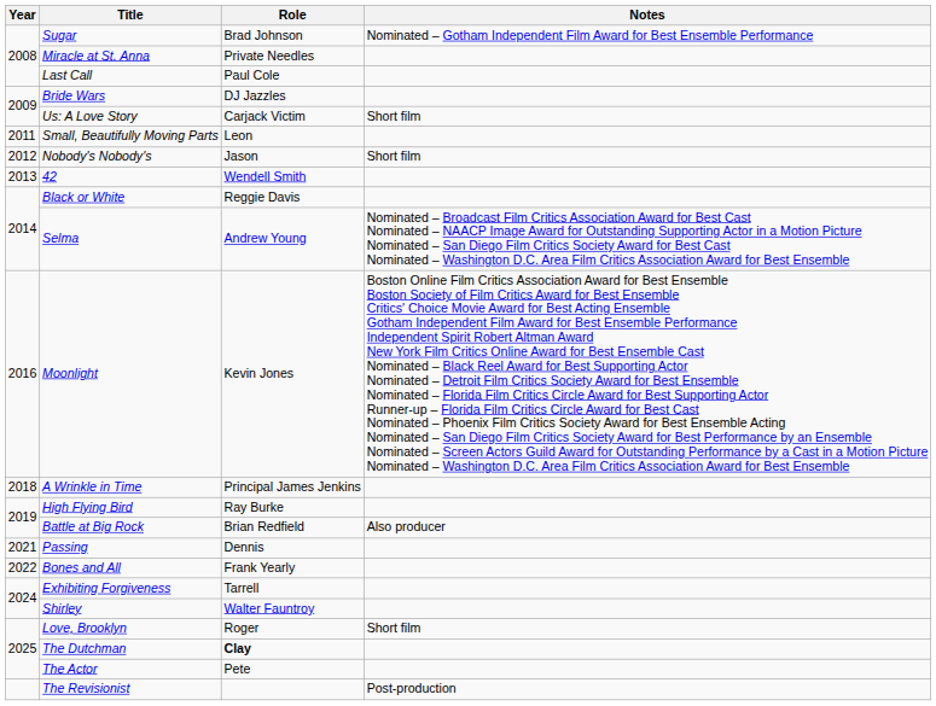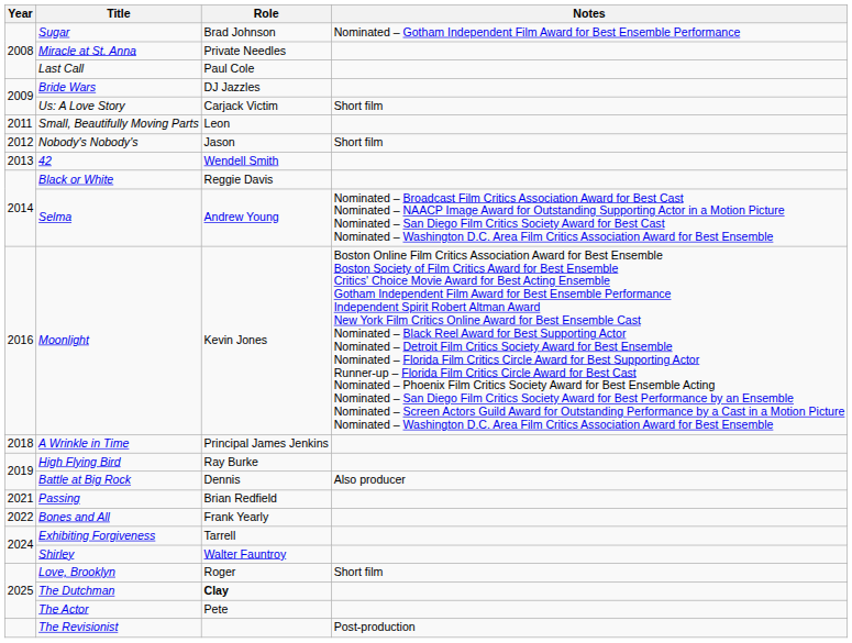 <table class="wikitable sortable">
 <tr>
 <th>Year</th>
 <th>Title</th>
 <th>Role</th>
 <th>Notes</th>
 </tr>
 <tr>
 <td rowspan=3>2008</td>
 <td><em><a href='#'>Sugar</a></em></td>
 <td>Brad Johnson</td>
 <td>Nominated – <a href='#'>Gotham Independent Film Award for Best Ensemble Performance</a></td>
 </tr>
 <tr>
 <td><em><a href='#'>Miracle at St. Anna</a></em></td>
 <td>Private Needles</td>
 <td></td>
 </tr>
 <tr>
 <td><em>Last Call</em></td>
 <td>Paul Cole</td>
 <td></td>
 </tr>
 <tr>
 <td rowspan=2>2009</td>
 <td><em><a href='#'>Bride Wars</a></em></td>
 <td>DJ Jazzles</td>
 <td></td>
 </tr>
 <tr>
 <td><em>Us: A Love Story</em></td>
 <td>Carjack Victim</td>
 <td>Short film</td>
 </tr>
 <tr>
 <td>2011</td>
 <td><em>Small, Beautifully Moving Parts</em></td>
 <td>Leon</td>
 <td></td>
 </tr>
 <tr>
 <td>2012</td>
 <td><em>Nobody's Nobody's</em></td>
 <td>Jason</td>
 <td>Short film</td>
 </tr>
 <tr>
 <td>2013</td>
 <td><em><a href='#'>42</a></em></td>
 <td><a href='#'>Wendell Smith</a></td>
 <td></td>
 </tr>
 <tr>
 <td rowspan=2>2014</td>
 <td><em><a href='#'>Black or White</a></em></td>
 <td>Reggie Davis</td>
 <td></td>
 </tr>
 <tr>
 <td><em><a href='#'>Selma</a></em></td>
 <td><a href='#'>Andrew Young</a></td>
 <td>Nominated – <a href='#'>Broadcast Film Critics Association Award for Best Cast</a><br>Nominated – <a href='#'>NAACP Image Award for Outstanding Supporting Actor in a Motion Picture</a><br>Nominated – <a href='#'>San Diego Film Critics Society Award for Best Cast</a><br>Nominated – <a href='#'>Washington D.C. Area Film Critics Association Award for Best Ensemble</a></td>
 </tr>
 <tr>
 <td>2016</td>
 <td><em><a href='#'>Moonlight</a></em></td>
 <td>Kevin Jones</td>
 <td>Boston Online Film Critics Association Award for Best Ensemble<br><a href='#'>Boston Society of Film Critics Award for Best Ensemble</a><br><a href='#'>Critics' Choice Movie Award for Best Acting Ensemble</a><br><a href='#'>Gotham Independent Film Award for Best Ensemble Performance</a><br><a href='#'>Independent Spirit Robert Altman Award</a><br><a href='#'>New York Film Critics Online Award for Best Ensemble Cast</a><br>Nominated – <a href='#'>Black Reel Award for Best Supporting Actor</a><br>Nominated – <a href='#'>Detroit Film Critics Society Award for Best Ensemble</a><br>Nominated – <a href='#'>Florida Film Critics Circle Award for Best Supporting Actor</a><br>Runner-up – <a href='#'>Florida Film Critics Circle Award for Best Cast</a><br>Nominated – Phoenix Film Critics Society Award for Best Ensemble Acting<br>Nominated – <a href='#'>San Diego Film Critics Society Award for Best Performance by an Ensemble</a><br>Nominated – <a href='#'>Screen Actors Guild Award for Outstanding Performance by a Cast in a Motion Picture</a><br>Nominated – <a href='#'>Washington D.C. Area Film Critics Association Award for Best Ensemble</a></td>
 </tr>
 <tr>
 <td>2018</td>
 <td><em><a href='#'>A Wrinkle in Time</a></em></td>
 <td>Principal James Jenkins</td>
 <td></td>
 </tr>
 <tr>
 <td rowspan=2>2019</td>
 <td><em><a href='#'>High Flying Bird</a></em></td>
 <td>Ray Burke</td>
 <td></td>
 </tr>
 <tr>
 <td><em><a href='#'>Battle at Big Rock</a></em></td>
-<td>Brian Redfield</td>
+<td>Dennis</td>
 <td>Also producer</td>
 </tr>
 <tr>
 <td>2021</td>
 <td><em><a href='#'>Passing</a></em></td>
-<td>Dennis</td>
+<td>Brian Redfield</td>
 <td></td>
 </tr>
 <tr>
 <td>2022</td>
 <td><em><a href='#'>Bones and All</a></em></td>
 <td>Frank Yearly</td>
 <td></td>
 </tr>
 <tr>
 <td rowspan=2>2024</td>
 <td><em><a href='#'>Exhibiting Forgiveness</a></em></td>
 <td>Tarrell</td>
 <td></td>
 </tr>
 <tr>
 <td><em><a href='#'>Shirley</a></em></td>
 <td><a href='#'>Walter Fauntroy</a></td>
 <td></td>
 </tr>
 <tr>
 <td rowspan="3">2025</td>
 <td><em><a href='#'>Love, Brooklyn</a></em></td>
 <td>Roger</td>
 <td>Short film</td>
 </tr>
 <tr>
 <td><em><a href='#'>The Dutchman</a></em></td>
 <td><strong>Clay</strong></td>
 <td></td>
 </tr>
 <tr>
 <td><em><a href='#'>The Actor</a></em></td>
 <td>Pete</td>
 <td></td>
 </tr>
 <tr>
 <td></td>
 <td><em><a href='#'>The Revisionist</a></em></td>
 <td></td>
 <td>Post-production</td>
 </tr>
 </table>
